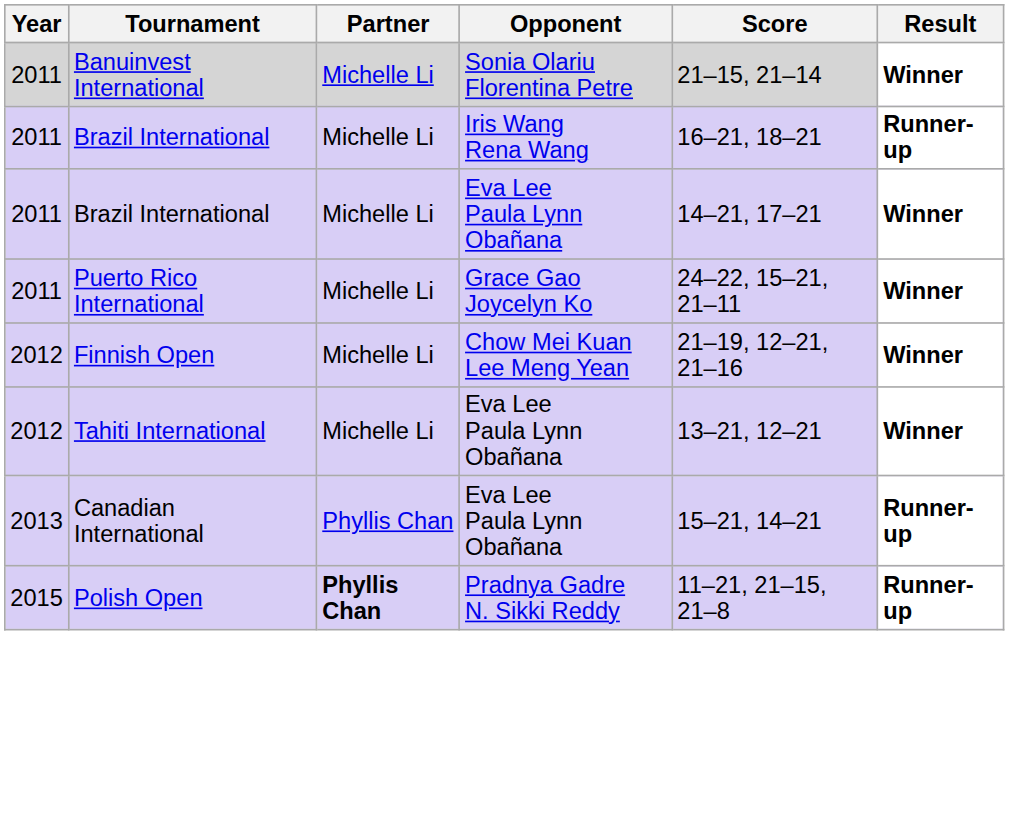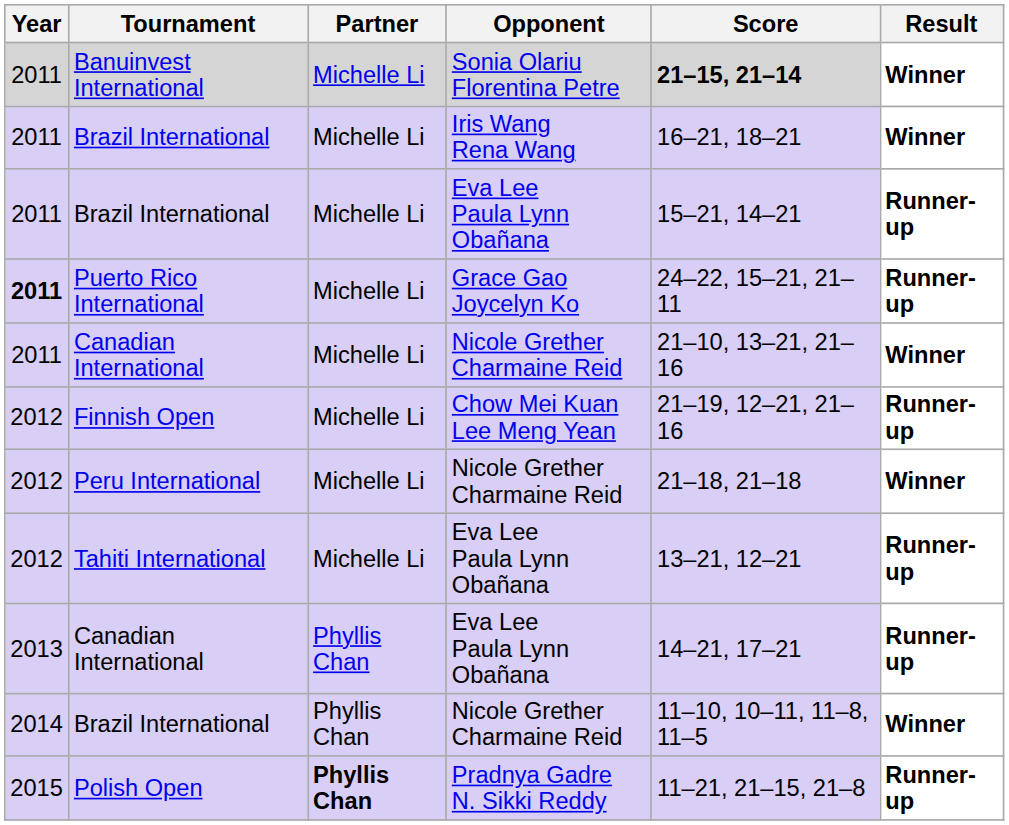 <table class="sortable wikitable" style="font-size: 90%;">
 <tr>
 <th>Year</th>
 <th>Tournament</th>
 <th>Partner</th>
 <th>Opponent</th>
 <th>Score</th>
 <th>Result</th>
 </tr>
 <tr style="background:#D5D5D5">
 <td align="center">2011</td>
 <td align="left"><a href='#'>Banuinvest International</a></td>
 <td align="left"> <a href='#'>Michelle Li</a></td>
 <td align="left"> <a href='#'>Sonia Olariu</a><br> <a href='#'>Florentina Petre</a></td>
-<td align="left">21–15, 21–14</td>
+<td align="left"><strong>21–15, 21–14</strong></td>
 <td style="text-align:left; background:white"> <strong>Winner</strong></td>
 </tr>
 <tr style="background:#D8CEF6">
 <td align="center">2011</td>
 <td align="left"><a href='#'>Brazil International</a></td>
 <td align="left"> Michelle Li</td>
 <td align="left"> <a href='#'>Iris Wang</a><br> <a href='#'>Rena Wang</a></td>
 <td align="left">16–21, 18–21</td>
-<td style="text-align:left; background:white"> <strong>Runner-up</strong></td>
+<td style="text-align:left; background:white"> <strong>Winner</strong></td>
 </tr>
 <tr style="background:#D8CEF6">
 <td align="center">2011</td>
 <td align="left">Brazil International</td>
 <td align="left"> Michelle Li</td>
 <td align="left"> <a href='#'>Eva Lee</a><br> <a href='#'>Paula Lynn Obañana</a></td>
-<td align="left">14–21, 17–21</td>
-<td style="text-align:left; background:white"> <strong>Winner</strong></td>
+<td align="left">15–21, 14–21</td>
+<td style="text-align:left; background:white"> <strong>Runner-up</strong></td>
 </tr>
 <tr style="background:#D8CEF6">
-<td align="center">2011</td>
+<td align="center"><strong>2011</strong></td>
 <td align="left"><a href='#'>Puerto Rico International</a></td>
 <td align="left"> Michelle Li</td>
 <td align="left"> <a href='#'>Grace Gao</a><br> <a href='#'>Joycelyn Ko</a></td>
 <td align="left">24–22, 15–21, 21–11</td>
+<td style="text-align:left; background:white"> <strong>Runner-up</strong></td>
+</tr>
+<tr style="background:#D8CEF6">
+<td align="center">2011</td>
+<td align="left"><a href='#'>Canadian International</a></td>
+<td align="left"> Michelle Li</td>
+<td align="left"> <a href='#'>Nicole Grether</a><br> <a href='#'>Charmaine Reid</a></td>
+<td align="left">21–10, 13–21, 21–16</td>
 <td style="text-align:left; background:white"> <strong>Winner</strong></td>
 </tr>
 <tr style="background:#D8CEF6">
 <td align="center">2012</td>
 <td align="left"><a href='#'>Finnish Open</a></td>
 <td align="left"> Michelle Li</td>
 <td align="left"> <a href='#'>Chow Mei Kuan</a><br> <a href='#'>Lee Meng Yean</a></td>
 <td align="left">21–19, 12–21, 21–16</td>
+<td style="text-align:left; background:white"> <strong>Runner-up</strong></td>
+</tr>
+<tr style="background:#D8CEF6">
+<td align="center">2012</td>
+<td align="left"><a href='#'>Peru International</a></td>
+<td align="left"> Michelle Li</td>
+<td align="left"> Nicole Grether<br> Charmaine Reid</td>
+<td align="left">21–18, 21–18</td>
 <td style="text-align:left; background:white"> <strong>Winner</strong></td>
 </tr>
 <tr style="background:#D8CEF6">
 <td align="center">2012</td>
 <td align="left"><a href='#'>Tahiti International</a></td>
 <td align="left"> Michelle Li</td>
 <td align="left"> Eva Lee<br> Paula Lynn Obañana</td>
 <td align="left">13–21, 12–21</td>
-<td style="text-align:left; background:white"> <strong>Winner</strong></td>
+<td style="text-align:left; background:white"> <strong>Runner-up</strong></td>
 </tr>
 <tr style="background:#D8CEF6">
 <td align="center">2013</td>
 <td align="left">Canadian International</td>
 <td align="left"> <a href='#'>Phyllis Chan</a></td>
 <td align="left"> Eva Lee<br> Paula Lynn Obañana</td>
-<td align="left">15–21, 14–21</td>
+<td align="left">14–21, 17–21</td>
 <td style="text-align:left; background:white"> <strong>Runner-up</strong></td>
+</tr>
+<tr style="background:#D8CEF6">
+<td align="center">2014</td>
+<td align="left">Brazil International</td>
+<td align="left"> Phyllis Chan</td>
+<td align="left"> Nicole Grether<br> Charmaine Reid</td>
+<td align="left">11–10, 10–11, 11–8, 11–5</td>
+<td style="text-align:left; background:white"> <strong>Winner</strong></td>
 </tr>
 <tr style="background:#D8CEF6">
 <td align="center">2015</td>
 <td align="left"><a href='#'>Polish Open</a></td>
 <td align="left"><strong> Phyllis Chan</strong></td>
 <td align="left"> <a href='#'>Pradnya Gadre</a><br> <a href='#'>N. Sikki Reddy</a></td>
 <td align="left">11–21, 21–15, 21–8</td>
 <td style="text-align:left; background:white"> <strong>Runner-up</strong></td>
 </tr>
 </table>
